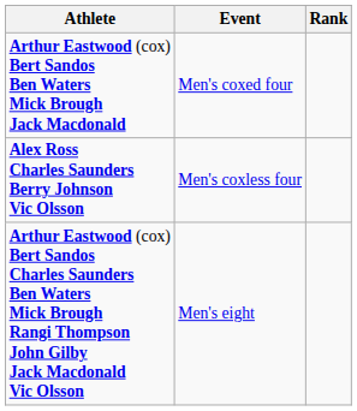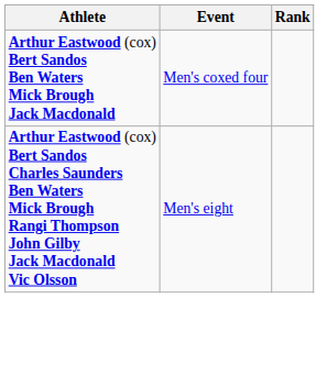 <table class=wikitable style="font-size:90%;text-align:center">
 <tr>
 <th>Athlete</th>
 <th>Event</th>
 <th>Rank</th>
 </tr>
 <tr>
 <td style="text-align:left;"><strong><a href='#'>Arthur Eastwood</a></strong> (cox)<br><strong><a href='#'>Bert Sandos</a><br><a href='#'>Ben Waters</a><br><a href='#'>Mick Brough</a><br><a href='#'>Jack Macdonald</a></strong></td>
 <td style="text-align:left;"><a href='#'>Men's coxed four</a></td>
 <td></td>
 </tr>
 <tr>
-<td style="text-align:left;"><strong><a href='#'>Alex Ross</a><br><a href='#'>Charles Saunders</a><br><a href='#'>Berry Johnson</a><br><a href='#'>Vic Olsson</a></strong></td>
-<td style="text-align:left;"><a href='#'>Men's coxless four</a></td>
-<td></td>
-</tr>
-<tr>
 <td style="text-align:left;"><strong><a href='#'>Arthur Eastwood</a></strong> (cox)<br><strong><a href='#'>Bert Sandos</a><br><a href='#'>Charles Saunders</a><br><a href='#'>Ben Waters</a><br><a href='#'>Mick Brough</a><br><a href='#'>Rangi Thompson</a><br><a href='#'>John Gilby</a><br><a href='#'>Jack Macdonald</a><br><a href='#'>Vic Olsson</a></strong></td>
 <td style="text-align:left;"><a href='#'>Men's eight</a></td>
 <td></td>
 </tr>
 </table>
